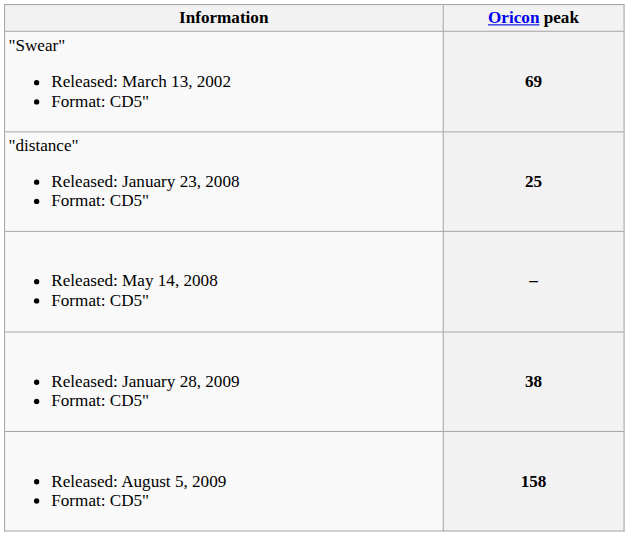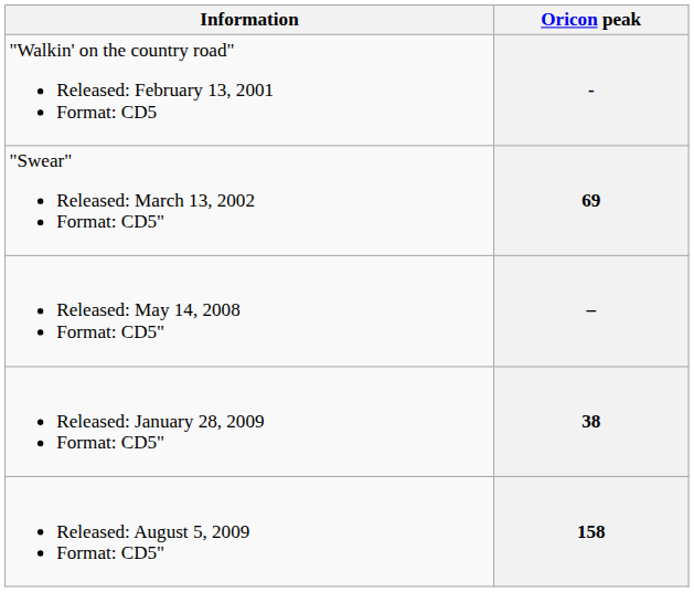 <table class="wikitable" width="580px">
 <tr>
 <th align="left">Information</th>
 <th align="left"><a href='#'>Oricon</a> peak</th>
 </tr>
 <tr>
+<td align="left">"Walkin' on the country road"<br><ul><li>Released: February 13, 2001</li><li>Format: CD5</li></ul></td>
+<th align="left">-</th>
+</tr>
+<tr>
 <td align="left">"Swear"<br><ul><li>Released: March 13, 2002</li><li>Format: CD5"</li></ul></td>
 <th align="left">69</th>
-</tr>
-<tr>
-<td align="left">"distance"<br><ul><li>Released: January 23, 2008</li><li>Format: CD5"</li></ul></td>
-<th align="left">25</th>
 </tr>
 <tr>
 <td align="left"><br><ul><li>Released: May 14, 2008</li><li>Format: CD5"</li></ul></td>
 <th align="left">–</th>
 </tr>
 <tr>
 <td align="left"><br><ul><li>Released: January 28, 2009</li><li>Format: CD5"</li></ul></td>
 <th align="left">38</th>
 </tr>
 <tr>
 <td align="left"><br><ul><li>Released: August 5, 2009</li><li>Format: CD5"</li></ul></td>
 <th align="left">158</th>
 </tr>
 </table>
